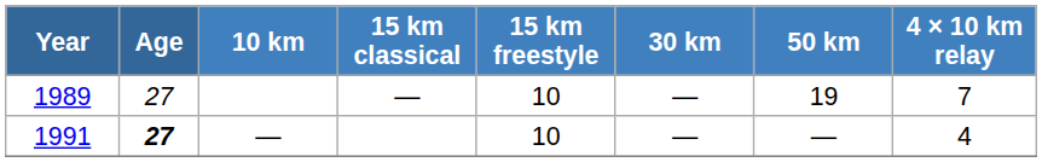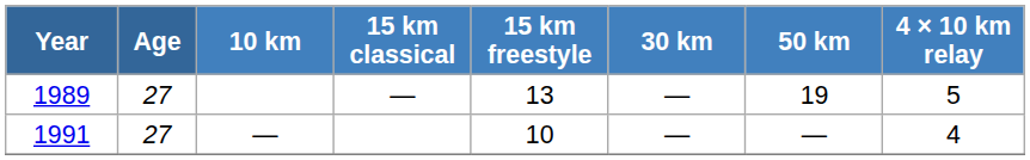 <table class="wikitable" style="font-size:95%; text-align:center; border:grey solid 1px; border-collapse:collapse; background:#ffffff;">
 <tr>
 <th style="background-color:#369; color:white; width:60px;"> Year </th>
 <th style="background-color:#369; color:white; width:40px;"> Age </th>
 <th style="background-color:#4180be; color:white; width:75px;"> 10 km </th>
 <th style="background-color:#4180be; color:white; width:75px;"> 15 km <br> classical </th>
 <th style="background-color:#4180be; color:white; width:75px;"> 15 km <br> freestyle </th>
 <th style="background-color:#4180be; color:white; width:75px;"> 30 km </th>
 <th style="background-color:#4180be; color:white; width:75px;"> 50 km </th>
 <th style="background-color:#4180be; color:white; width:75px;"> 4 × 10 km <br> relay </th>
 </tr>
 <tr>
 <td><a href='#'>1989</a></td>
 <td><em>27</em></td>
 <td></td>
 <td>—</td>
-<td>10</td>
+<td>13</td>
 <td>—</td>
 <td>19</td>
-<td>7</td>
+<td>5</td>
 </tr>
 <tr>
 <td><a href='#'>1991</a></td>
-<td><strong><em>27</em></strong></td>
+<td><em>27</em></td>
 <td>—</td>
 <td></td>
 <td>10</td>
 <td>—</td>
 <td>—</td>
 <td>4</td>
 </tr>
 <tr>
 </tr>
 </table>
